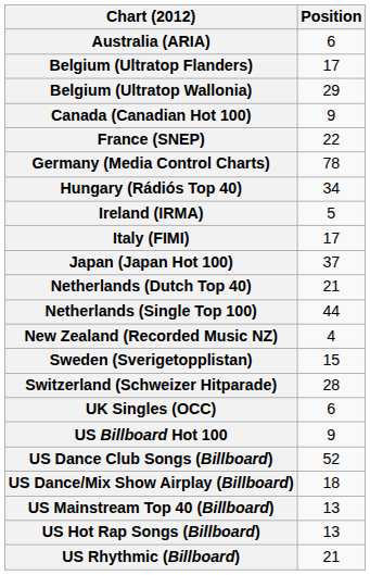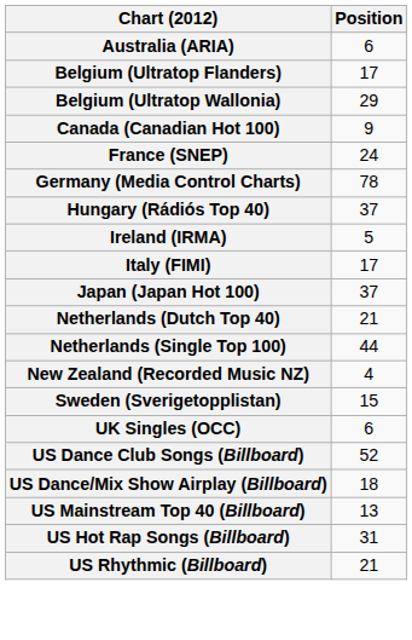 <table class="wikitable plainrowheaders sortable" style="text-align:center">
 <tr>
 <th scope="col">Chart (2012)</th>
 <th scope="col">Position</th>
 </tr>
 <tr>
 <th scope="row">Australia (ARIA)</th>
 <td style="text-align:center;">6</td>
 </tr>
 <tr>
 <th scope="row">Belgium (Ultratop Flanders)</th>
 <td style="text-align:center;">17</td>
 </tr>
 <tr>
 <th scope="row">Belgium (Ultratop Wallonia)</th>
 <td style="text-align:center;">29</td>
 </tr>
 <tr>
 <th scope="row">Canada (Canadian Hot 100)</th>
 <td style="text-align:center;">9</td>
 </tr>
 <tr>
 <th scope="row">France (SNEP)</th>
-<td style="text-align:center;">22</td>
+<td style="text-align:center;">24</td>
 </tr>
 <tr>
 <th scope="row">Germany (Media Control Charts)</th>
 <td style="text-align:center;">78</td>
 </tr>
 <tr>
 <th scope="row">Hungary (Rádiós Top 40)</th>
-<td style="text-align:center;">34</td>
+<td style="text-align:center;">37</td>
 </tr>
 <tr>
 <th scope="row">Ireland (IRMA)</th>
 <td style="text-align:center;">5</td>
 </tr>
 <tr>
 <th scope="row">Italy (FIMI)</th>
 <td style="text-align:center;">17</td>
 </tr>
 <tr>
 <th scope="row">Japan (Japan Hot 100)</th>
 <td style="text-align:center;">37</td>
 </tr>
 <tr>
 <th scope="row">Netherlands (Dutch Top 40)</th>
 <td style="text-align:center;">21</td>
 </tr>
 <tr>
 <th scope="row">Netherlands (Single Top 100)</th>
 <td style="text-align:center;">44</td>
 </tr>
 <tr>
 <th scope="row">New Zealand (Recorded Music NZ)</th>
 <td style="text-align:center;">4</td>
 </tr>
 <tr>
 <th scope="row">Sweden (Sverigetopplistan)</th>
 <td style="text-align:center;">15</td>
 </tr>
 <tr>
-<th scope="row">Switzerland (Schweizer Hitparade)</th>
-<td style="text-align:center;">28</td>
-</tr>
-<tr>
 <th scope="row">UK Singles (OCC)</th>
 <td style="text-align:center;">6</td>
-</tr>
-<tr>
-<th scope="row">US <em>Billboard</em> Hot 100</th>
-<td style="text-align:center;">9</td>
 </tr>
 <tr>
 <th scope="row">US Dance Club Songs (<em>Billboard</em>)</th>
 <td style="text-align:center;">52</td>
 </tr>
 <tr>
 <th scope="row">US Dance/Mix Show Airplay (<em>Billboard</em>)</th>
 <td style="text-align:center;">18</td>
 </tr>
 <tr>
 <th scope="row">US Mainstream Top 40 (<em>Billboard</em>)</th>
 <td style="text-align:center;">13</td>
 </tr>
 <tr>
 <th scope="row">US Hot Rap Songs (<em>Billboard</em>)</th>
-<td style="text-align:center;">13</td>
+<td style="text-align:center;">31</td>
 </tr>
 <tr>
 <th scope="row">US Rhythmic (<em>Billboard</em>)</th>
 <td style="text-align:center;">21</td>
 </tr>
 </table>
